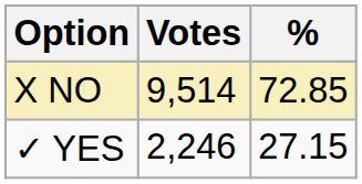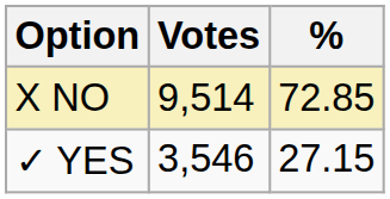 <table class="wikitable">
 <tr>
 <th>Option</th>
 <th>Votes</th>
 <th>%</th>
 </tr>
 <tr>
 <td style=background:#f8f1bd>X NO</td>
 <td style=background:#f8f1bd>9,514</td>
 <td style=background:#f8f1bd>72.85</td>
 </tr>
 <tr>
 <td>✓ YES</td>
-<td>2,246</td>
+<td>3,546</td>
 <td>27.15</td>
 </tr>
 </table>
